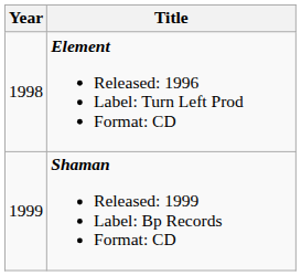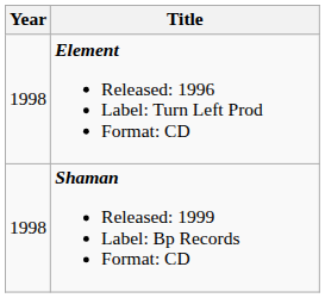 <table class="wikitable">
 <tr>
 <th>Year</th>
 <th style="width:225px;">Title</th>
 </tr>
 <tr>
 <td>1998</td>
 <td><strong><em>Element</em></strong><br><ul><li>Released: 1996</li><li>Label: Turn Left Prod </li><li>Format: CD</li></ul></td>
 </tr>
 <tr>
-<td>1999</td>
+<td>1998</td>
 <td><strong><em>Shaman</em></strong><br><ul><li>Released: 1999</li><li>Label: Bp Records </li><li>Format: CD</li></ul></td>
 </tr>
 </table>
